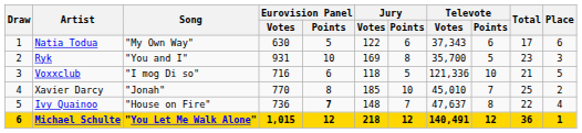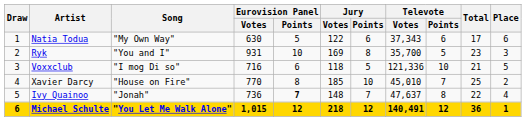 <table class="sortable wikitable" style="margin: 1em auto 1em auto; text-align:center;">
 <tr>
 <th rowspan="2">Draw</th>
 <th rowspan="2">Artist</th>
 <th rowspan="2">Song</th>
 <th colspan="2">Eurovision Panel</th>
 <th colspan="2">Jury</th>
 <th colspan="2">Televote</th>
 <th rowspan="2">Total</th>
 <th rowspan="2">Place</th>
 </tr>
 <tr>
 <th>Votes</th>
 <th>Points</th>
 <th>Votes</th>
 <th>Points</th>
 <th>Votes</th>
 <th>Points</th>
 </tr>
 <tr>
 <td>1</td>
 <td align="left"><a href='#'>Natia Todua</a></td>
 <td align="left">"My Own Way"</td>
 <td>630</td>
 <td>5</td>
 <td>122</td>
 <td>6</td>
 <td>37,343</td>
 <td>6</td>
 <td>17</td>
 <td>6</td>
 </tr>
 <tr>
 <td>2</td>
 <td align="left"><a href='#'>Ryk</a></td>
 <td align="left">"You and I"</td>
 <td>931</td>
 <td>10</td>
 <td>169</td>
 <td>8</td>
 <td>35,700</td>
 <td>5</td>
 <td>23</td>
 <td>3</td>
 </tr>
 <tr>
 <td>3</td>
 <td align="left"><a href='#'>Voxxclub</a></td>
 <td align="left">"I mog Di so"</td>
 <td>716</td>
 <td>6</td>
 <td>118</td>
 <td>5</td>
 <td>121,336</td>
 <td>10</td>
 <td>21</td>
 <td>5</td>
 </tr>
 <tr>
 <td>4</td>
 <td align="left">Xavier Darcy</td>
-<td align="left">"Jonah"</td>
+<td align="left">"House on Fire"</td>
 <td>770</td>
 <td>8</td>
 <td>185</td>
 <td>10</td>
 <td>45,010</td>
 <td>7</td>
 <td>25</td>
 <td>2</td>
 </tr>
 <tr>
 <td>5</td>
 <td align="left"><a href='#'>Ivy Quainoo</a></td>
-<td align="left">"House on Fire"</td>
+<td align="left">"Jonah"</td>
 <td>736</td>
 <td><strong>7</strong></td>
 <td>148</td>
 <td>7</td>
 <td>47,637</td>
 <td>8</td>
 <td>22</td>
 <td>4</td>
 </tr>
 <tr style="font-weight:bold; background:gold;">
 <td>6</td>
 <td align="left"><a href='#'>Michael Schulte</a></td>
 <td align="left">"<a href='#'>You Let Me Walk Alone</a>"</td>
 <td>1,015</td>
 <td>12</td>
 <td>218</td>
 <td>12</td>
 <td>140,491</td>
 <td>12</td>
 <td>36</td>
 <td>1</td>
 </tr>
 </table>
